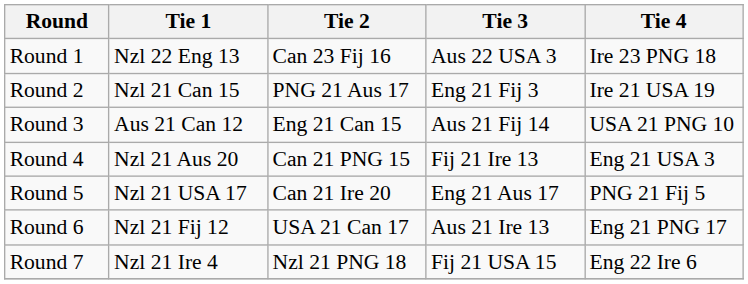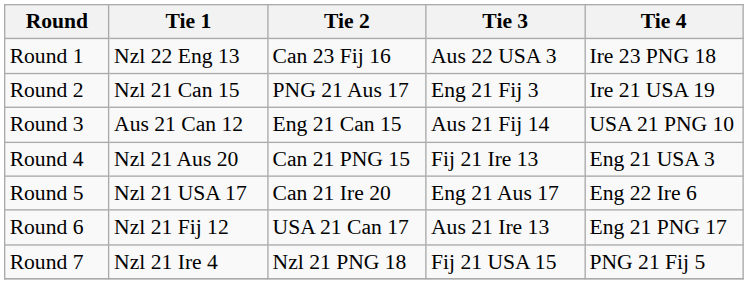 <table class="wikitable" style="font-size: 100%">
 <tr>
 <th width=70>Round</th>
 <th width=110>Tie 1</th>
 <th width=110>Tie 2</th>
 <th width=110>Tie 3</th>
 <th width=110>Tie 4</th>
 </tr>
 <tr>
 <td>Round 1</td>
 <td>Nzl 22 Eng 13</td>
 <td>Can 23 Fij 16</td>
 <td>Aus 22 USA 3</td>
 <td>Ire 23 PNG 18</td>
 </tr>
 <tr>
 <td>Round 2</td>
 <td>Nzl 21 Can 15</td>
 <td>PNG 21 Aus 17</td>
 <td>Eng 21 Fij 3</td>
 <td>Ire 21 USA 19</td>
 </tr>
 <tr>
 <td>Round 3</td>
 <td>Aus 21 Can 12</td>
 <td>Eng 21 Can 15</td>
 <td>Aus 21 Fij 14</td>
 <td>USA 21 PNG 10</td>
 </tr>
 <tr>
 <td>Round 4</td>
 <td>Nzl 21 Aus 20</td>
 <td>Can 21 PNG 15</td>
 <td>Fij 21 Ire 13</td>
 <td>Eng 21 USA 3</td>
 </tr>
 <tr>
 <td>Round 5</td>
 <td>Nzl 21 USA 17</td>
 <td>Can 21 Ire 20</td>
 <td>Eng 21 Aus 17</td>
-<td>PNG 21 Fij 5</td>
+<td>Eng 22 Ire 6</td>
 </tr>
 <tr>
 <td>Round 6</td>
 <td>Nzl 21 Fij 12</td>
 <td>USA 21 Can 17</td>
 <td>Aus 21 Ire 13</td>
 <td>Eng 21 PNG 17</td>
 </tr>
 <tr>
 <td>Round 7</td>
 <td>Nzl 21 Ire 4</td>
 <td>Nzl 21 PNG 18</td>
 <td>Fij 21 USA 15</td>
-<td>Eng 22 Ire 6</td>
+<td>PNG 21 Fij 5</td>
 </tr>
 <tr>
 </tr>
 </table>
